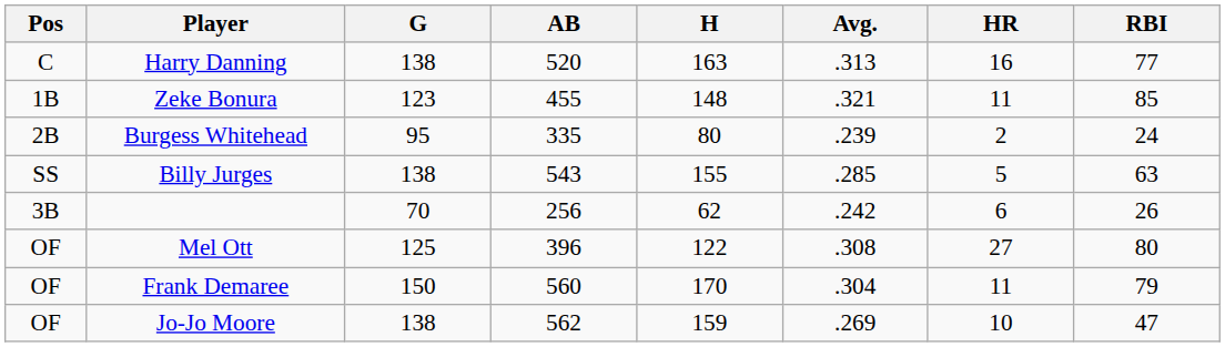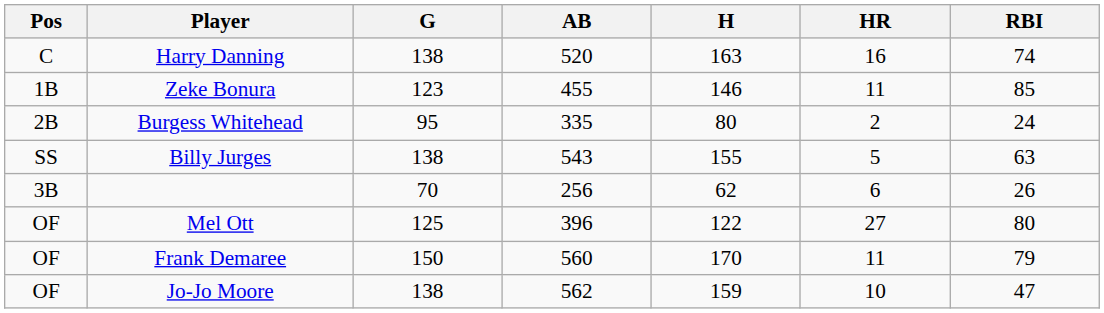 <table class="wikitable sortable">
 <tr>
 <th bgcolor="#DDDDFF" width="5%">Pos</th>
 <th bgcolor="#DDDDFF" width="16%">Player</th>
 <th bgcolor="#DDDDFF" width="9%">G</th>
 <th bgcolor="#DDDDFF" width="9%">AB</th>
 <th bgcolor="#DDDDFF" width="9%">H</th>
-<th bgcolor="#DDDDFF" width="9%">Avg.</th>
 <th bgcolor="#DDDDFF" width="9%">HR</th>
 <th bgcolor="#DDDDFF" width="9%">RBI</th>
 </tr>
 <tr align="center">
 <td>C</td>
 <td><a href='#'>Harry Danning</a></td>
 <td>138</td>
 <td>520</td>
 <td>163</td>
-<td>.313</td>
 <td>16</td>
-<td>77</td>
+<td>74</td>
 </tr>
 <tr align="center">
 <td>1B</td>
 <td><a href='#'>Zeke Bonura</a></td>
 <td>123</td>
 <td>455</td>
-<td>148</td>
-<td>.321</td>
+<td>146</td>
 <td>11</td>
 <td>85</td>
 </tr>
 <tr align="center">
 <td>2B</td>
 <td><a href='#'>Burgess Whitehead</a></td>
 <td>95</td>
 <td>335</td>
 <td>80</td>
-<td>.239</td>
 <td>2</td>
 <td>24</td>
 </tr>
 <tr align="center">
 <td>SS</td>
 <td><a href='#'>Billy Jurges</a></td>
 <td>138</td>
 <td>543</td>
 <td>155</td>
-<td>.285</td>
 <td>5</td>
 <td>63</td>
 </tr>
 <tr align="center">
 <td>3B</td>
 <td></td>
 <td>70</td>
 <td>256</td>
 <td>62</td>
-<td>.242</td>
 <td>6</td>
 <td>26</td>
 </tr>
 <tr align="center">
 <td>OF</td>
 <td><a href='#'>Mel Ott</a></td>
 <td>125</td>
 <td>396</td>
 <td>122</td>
-<td>.308</td>
 <td>27</td>
 <td>80</td>
 </tr>
 <tr align="center">
 <td>OF</td>
 <td><a href='#'>Frank Demaree</a></td>
 <td>150</td>
 <td>560</td>
 <td>170</td>
-<td>.304</td>
 <td>11</td>
 <td>79</td>
 </tr>
 <tr align="center">
 <td>OF</td>
 <td><a href='#'>Jo-Jo Moore</a></td>
 <td>138</td>
 <td>562</td>
 <td>159</td>
-<td>.269</td>
 <td>10</td>
 <td>47</td>
 </tr>
 </table>
